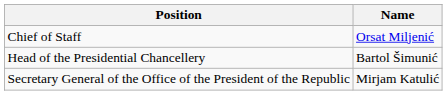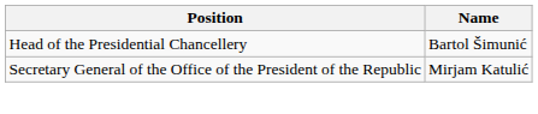 <table class="wikitable">
 <tr>
 <th>Position</th>
 <th>Name</th>
-</tr>
-<tr>
-<td>Chief of Staff</td>
-<td><a href='#'>Orsat Miljenić</a></td>
 </tr>
 <tr>
 <td>Head of the Presidential Chancellery</td>
 <td>Bartol Šimunić</td>
 </tr>
 <tr>
 <td>Secretary General of the Office of the President of the Republic</td>
 <td>Mirjam Katulić</td>
 </tr>
 </table>
